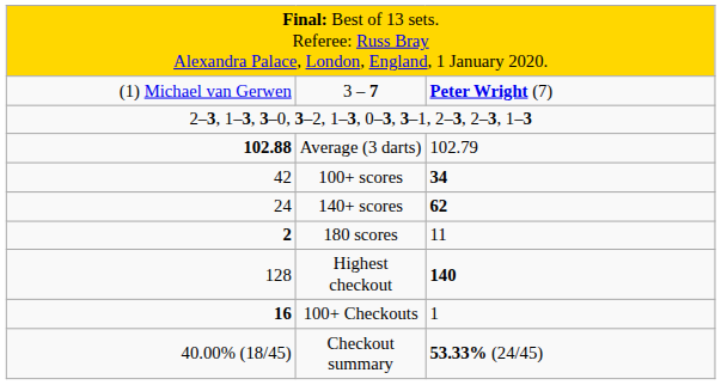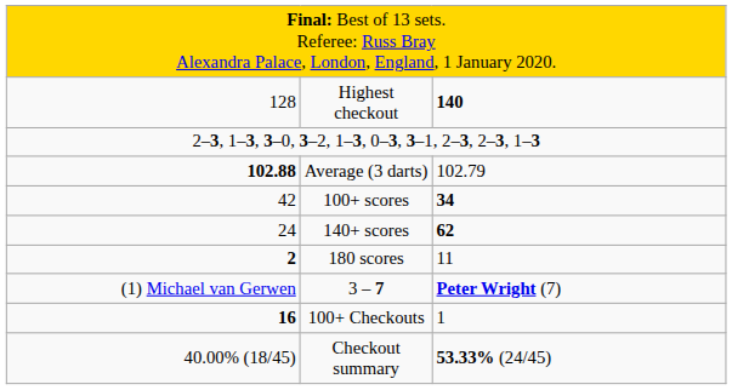 <table class="wikitable" style="font-size: 90%; margin: 1em auto 1em auto;">
 <tr>
 <td colspan="3" align="center" bgcolor="#ffd700"><strong>Final:</strong> Best of 13 sets. <br> Referee:  <a href='#'>Russ Bray</a><br><a href='#'>Alexandra Palace</a>, <a href='#'>London</a>, <a href='#'>England</a>, 1 January 2020.</td>
 </tr>
 <tr>
-<td width="230" align="right">(1) <a href='#'>Michael van Gerwen</a> </td>
-<td width="100" align="center">3 – <strong>7</strong></td>
-<td width="230"><strong> <a href='#'>Peter Wright</a></strong> (7)</td>
+<td align="right">128</td>
+<td align="center">Highest checkout</td>
+<td><strong>140</strong></td>
 </tr>
 <tr>
 <td colspan="3" align="center" style="font-size: 100%">2–<strong>3</strong>, 1–<strong>3</strong>, <strong>3</strong>–0, <strong>3</strong>–2, 1–<strong>3</strong>, 0–<strong>3</strong>, <strong>3</strong>–1, 2–<strong>3</strong>, 2–<strong>3</strong>, 1–<strong>3</strong></td>
 </tr>
 <tr>
 <td align="right"><strong>102.88</strong></td>
 <td align="center">Average (3 darts)</td>
 <td>102.79</td>
 </tr>
 <tr>
 <td align="right">42</td>
 <td align="center">100+ scores</td>
 <td><strong>34</strong></td>
 </tr>
 <tr>
 <td align="right">24</td>
 <td align="center">140+ scores</td>
 <td><strong>62</strong></td>
 </tr>
 <tr>
 <td align="right"><strong>2</strong></td>
 <td align="center">180 scores</td>
 <td>11</td>
 </tr>
 <tr>
-<td align="right">128</td>
-<td align="center">Highest checkout</td>
-<td><strong>140</strong></td>
+<td width="230" align="right">(1) <a href='#'>Michael van Gerwen</a> </td>
+<td width="100" align="center">3 – <strong>7</strong></td>
+<td width="230"><strong> <a href='#'>Peter Wright</a></strong> (7)</td>
 </tr>
 <tr>
 <td align="right"><strong>16</strong></td>
 <td align="center">100+ Checkouts</td>
 <td>1</td>
 </tr>
 <tr>
 <td align="right">40.00% (18/45)</td>
 <td align="center">Checkout summary</td>
 <td><strong>53.33%</strong> (24/45)</td>
 </tr>
 </table>
